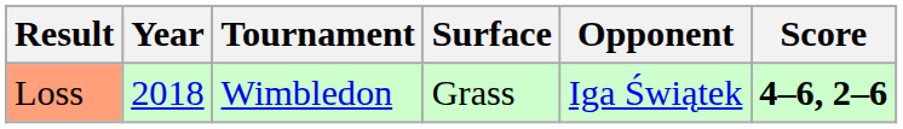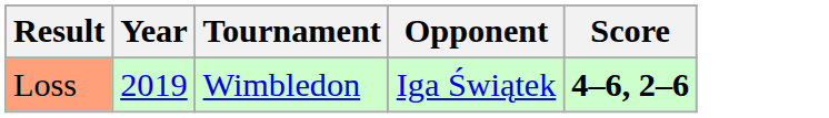 <table class="wikitable sortable">
 <tr>
 <th>Result</th>
 <th>Year</th>
 <th>Tournament</th>
-<th>Surface</th>
 <th>Opponent</th>
 <th>Score</th>
 </tr>
 <tr style="background:#cfc;">
 <td bgcolor="FFA07A">Loss</td>
-<td><a href='#'>2018</a></td>
+<td><a href='#'>2019</a></td>
 <td><a href='#'>Wimbledon</a></td>
-<td>Grass</td>
 <td> <a href='#'>Iga Świątek</a></td>
 <td><strong>4–6, 2–6</strong></td>
 </tr>
 </table>
